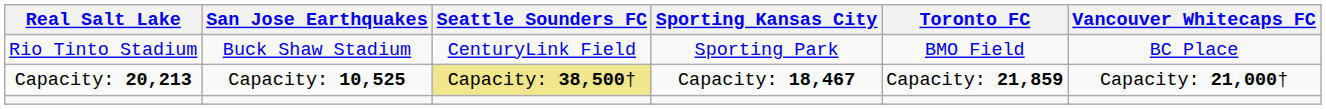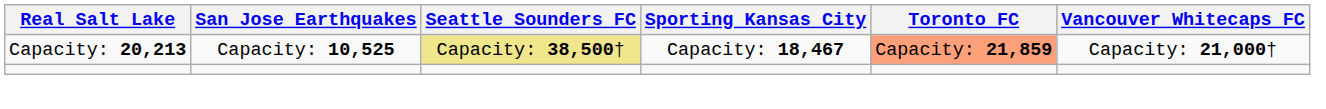 <table class="wikitable" style="text-align:center">
 <tr>
 <th><a href='#'>Real Salt Lake</a></th>
 <th><a href='#'>San Jose Earthquakes</a></th>
 <th><a href='#'>Seattle Sounders FC</a></th>
 <th><a href='#'>Sporting Kansas City</a></th>
 <th><a href='#'>Toronto FC</a></th>
 <th><a href='#'>Vancouver Whitecaps FC</a></th>
 </tr>
 <tr>
-<td><a href='#'>Rio Tinto Stadium</a></td>
-<td><a href='#'>Buck Shaw Stadium</a></td>
-<td><a href='#'>CenturyLink Field</a></td>
-<td><a href='#'>Sporting Park</a></td>
-<td><a href='#'>BMO Field</a></td>
-<td><a href='#'>BC Place</a></td>
-</tr>
-<tr>
 <td>Capacity: <strong>20,213</strong></td>
 <td>Capacity: <strong>10,525</strong></td>
 <td style="background: khaki;">Capacity: <strong>38,500</strong>†</td>
 <td>Capacity: <strong>18,467</strong></td>
-<td>Capacity: <strong>21,859</strong></td>
+<td style="background: lightsalmon;">Capacity: <strong>21,859</strong></td>
 <td>Capacity: <strong>21,000</strong>†</td>
 </tr>
 <tr>
 <td></td>
 <td></td>
 <td></td>
 <td></td>
 <td></td>
 <td></td>
 </tr>
 </table>
